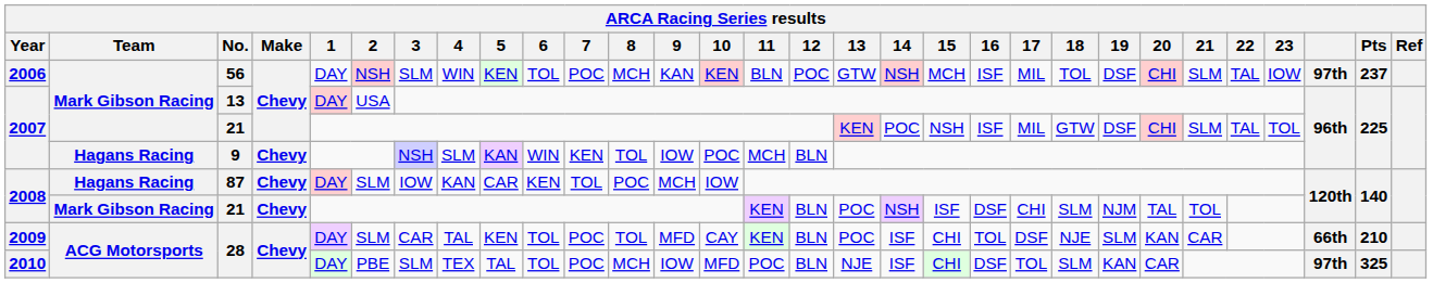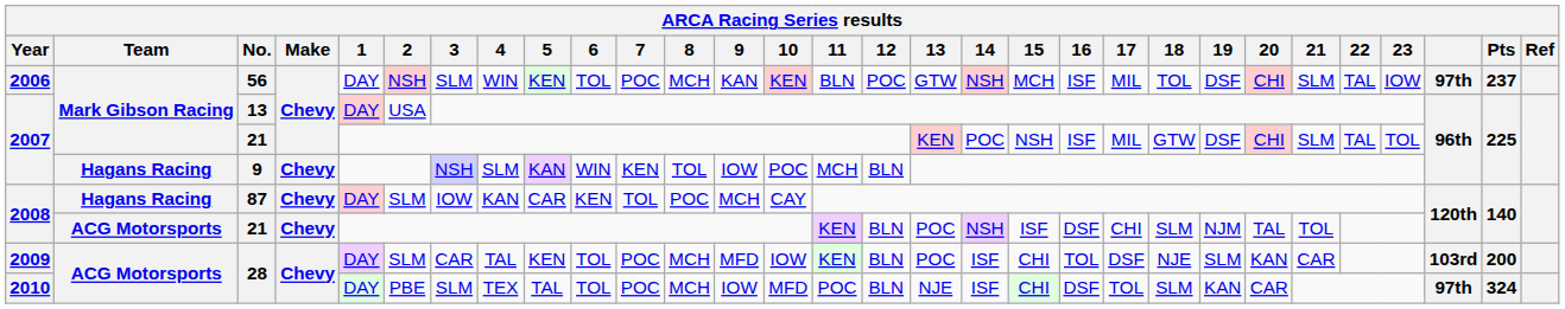 <table class="wikitable" style="text-align:center; font-size:75%">
 <tr>
 <th colspan=30><a href='#'>ARCA Racing Series</a> results</th>
 </tr>
 <tr>
 <th>Year</th>
 <th>Team</th>
 <th>No.</th>
 <th>Make</th>
 <th>1</th>
 <th>2</th>
 <th>3</th>
 <th>4</th>
 <th>5</th>
 <th>6</th>
 <th>7</th>
 <th>8</th>
 <th>9</th>
 <th>10</th>
 <th>11</th>
 <th>12</th>
 <th>13</th>
 <th>14</th>
 <th>15</th>
 <th>16</th>
 <th>17</th>
 <th>18</th>
 <th>19</th>
 <th>20</th>
 <th>21</th>
 <th>22</th>
 <th>23</th>
 <th></th>
 <th>Pts</th>
 <th>Ref</th>
 </tr>
 <tr>
 <th><a href='#'>2006</a></th>
 <th rowspan=3><a href='#'>Mark Gibson Racing</a></th>
 <th>56</th>
 <th rowspan=3><a href='#'>Chevy</a></th>
 <td><a href='#'>DAY</a></td>
 <td style="background:#FFCFCF;"><a href='#'>NSH</a><br></td>
 <td><a href='#'>SLM</a></td>
 <td><a href='#'>WIN</a></td>
 <td style="background:#DFFFDF;"><a href='#'>KEN</a><br></td>
 <td><a href='#'>TOL</a></td>
 <td><a href='#'>POC</a></td>
 <td><a href='#'>MCH</a></td>
 <td><a href='#'>KAN</a></td>
 <td style="background:#FFCFCF;"><a href='#'>KEN</a><br></td>
 <td><a href='#'>BLN</a></td>
 <td><a href='#'>POC</a></td>
 <td><a href='#'>GTW</a></td>
 <td style="background:#FFCFCF;"><a href='#'>NSH</a><br></td>
 <td><a href='#'>MCH</a></td>
 <td><a href='#'>ISF</a></td>
 <td><a href='#'>MIL</a></td>
 <td><a href='#'>TOL</a></td>
 <td><a href='#'>DSF</a></td>
 <td style="background:#FFCFCF;"><a href='#'>CHI</a><br></td>
 <td><a href='#'>SLM</a></td>
 <td><a href='#'>TAL</a></td>
 <td><a href='#'>IOW</a></td>
 <th>97th</th>
 <th>237</th>
 <th></th>
 </tr>
 <tr>
 <th rowspan=3><a href='#'>2007</a></th>
 <th>13</th>
 <td style="background:#FFCFCF;"><a href='#'>DAY</a><br></td>
 <td><a href='#'>USA</a></td>
 <td colspan=21></td>
 <th rowspan=3>96th</th>
 <th rowspan=3>225</th>
 <th rowspan=3></th>
 </tr>
 <tr>
 <th>21</th>
 <td colspan=12></td>
 <td style="background:#FFCFCF;"><a href='#'>KEN</a><br></td>
 <td><a href='#'>POC</a></td>
 <td><a href='#'>NSH</a></td>
 <td><a href='#'>ISF</a></td>
 <td><a href='#'>MIL</a></td>
 <td><a href='#'>GTW</a></td>
 <td><a href='#'>DSF</a></td>
 <td style="background:#FFCFCF;"><a href='#'>CHI</a><br></td>
 <td><a href='#'>SLM</a></td>
 <td><a href='#'>TAL</a></td>
 <td><a href='#'>TOL</a></td>
 </tr>
 <tr>
 <th><a href='#'>Hagans Racing</a></th>
 <th>9</th>
 <th><a href='#'>Chevy</a></th>
 <td colspan=2></td>
 <td style="background:#CFCFFF;"><a href='#'>NSH</a><br></td>
 <td><a href='#'>SLM</a></td>
 <td style="background:#EFCFFF;"><a href='#'>KAN</a><br></td>
 <td><a href='#'>WIN</a></td>
 <td><a href='#'>KEN</a></td>
 <td><a href='#'>TOL</a></td>
 <td><a href='#'>IOW</a></td>
 <td><a href='#'>POC</a></td>
 <td><a href='#'>MCH</a></td>
 <td><a href='#'>BLN</a></td>
 <td colspan=11></td>
 </tr>
 <tr>
 <th rowspan=2><a href='#'>2008</a></th>
 <th><a href='#'>Hagans Racing</a></th>
 <th>87</th>
 <th><a href='#'>Chevy</a></th>
 <td style="background:#FFCFCF;"><a href='#'>DAY</a><br></td>
 <td><a href='#'>SLM</a></td>
 <td><a href='#'>IOW</a></td>
 <td><a href='#'>KAN</a></td>
 <td><a href='#'>CAR</a></td>
 <td><a href='#'>KEN</a></td>
 <td><a href='#'>TOL</a></td>
 <td><a href='#'>POC</a></td>
 <td><a href='#'>MCH</a></td>
-<td><a href='#'>IOW</a></td>
+<td><a href='#'>CAY</a></td>
 <td colspan=13></td>
 <th rowspan=2>120th</th>
 <th rowspan=2>140</th>
 <th rowspan=2></th>
 </tr>
 <tr>
-<th><a href='#'>Mark Gibson Racing</a></th>
+<th><a href='#'>ACG Motorsports</a></th>
 <th>21</th>
 <th><a href='#'>Chevy</a></th>
 <td colspan=10></td>
 <td style="background:#EFCFFF;"><a href='#'>KEN</a><br></td>
 <td><a href='#'>BLN</a></td>
 <td><a href='#'>POC</a></td>
 <td style="background:#EFCFFF;"><a href='#'>NSH</a><br></td>
 <td><a href='#'>ISF</a></td>
 <td><a href='#'>DSF</a></td>
 <td><a href='#'>CHI</a></td>
 <td><a href='#'>SLM</a></td>
 <td><a href='#'>NJM</a></td>
 <td><a href='#'>TAL</a></td>
 <td><a href='#'>TOL</a></td>
 <td colspan=2></td>
 </tr>
 <tr>
 <th><a href='#'>2009</a></th>
 <th rowspan=2><a href='#'>ACG Motorsports</a></th>
 <th rowspan=2>28</th>
 <th rowspan=2><a href='#'>Chevy</a></th>
 <td style="background:#EFCFFF;"><a href='#'>DAY</a><br></td>
 <td><a href='#'>SLM</a></td>
 <td><a href='#'>CAR</a></td>
 <td><a href='#'>TAL</a></td>
 <td><a href='#'>KEN</a></td>
 <td><a href='#'>TOL</a></td>
 <td><a href='#'>POC</a></td>
-<td><a href='#'>TOL</a></td>
+<td><a href='#'>MCH</a></td>
 <td><a href='#'>MFD</a></td>
-<td><a href='#'>CAY</a></td>
+<td><a href='#'>IOW</a></td>
 <td style="background:#DFFFDF;"><a href='#'>KEN</a><br></td>
 <td><a href='#'>BLN</a></td>
 <td><a href='#'>POC</a></td>
 <td><a href='#'>ISF</a></td>
 <td><a href='#'>CHI</a></td>
 <td><a href='#'>TOL</a></td>
 <td><a href='#'>DSF</a></td>
 <td><a href='#'>NJE</a></td>
 <td><a href='#'>SLM</a></td>
 <td><a href='#'>KAN</a></td>
 <td><a href='#'>CAR</a></td>
 <td colspan=2></td>
-<th>66th</th>
-<th>210</th>
+<th>103rd</th>
+<th>200</th>
 <th></th>
 </tr>
 <tr>
 <th><a href='#'>2010</a></th>
 <td style="background:#DFFFDF;"><a href='#'>DAY</a><br></td>
 <td><a href='#'>PBE</a></td>
 <td><a href='#'>SLM</a></td>
 <td><a href='#'>TEX</a></td>
 <td><a href='#'>TAL</a></td>
 <td><a href='#'>TOL</a></td>
 <td><a href='#'>POC</a></td>
 <td><a href='#'>MCH</a></td>
 <td><a href='#'>IOW</a></td>
 <td><a href='#'>MFD</a></td>
 <td><a href='#'>POC</a></td>
 <td><a href='#'>BLN</a></td>
 <td><a href='#'>NJE</a></td>
 <td><a href='#'>ISF</a></td>
 <td style="background:#DFFFDF;"><a href='#'>CHI</a><br></td>
 <td><a href='#'>DSF</a></td>
 <td><a href='#'>TOL</a></td>
 <td><a href='#'>SLM</a></td>
 <td><a href='#'>KAN</a></td>
 <td><a href='#'>CAR</a></td>
 <td colspan=3></td>
 <th>97th</th>
-<th>325</th>
+<th>324</th>
 <th></th>
 </tr>
 </table>
